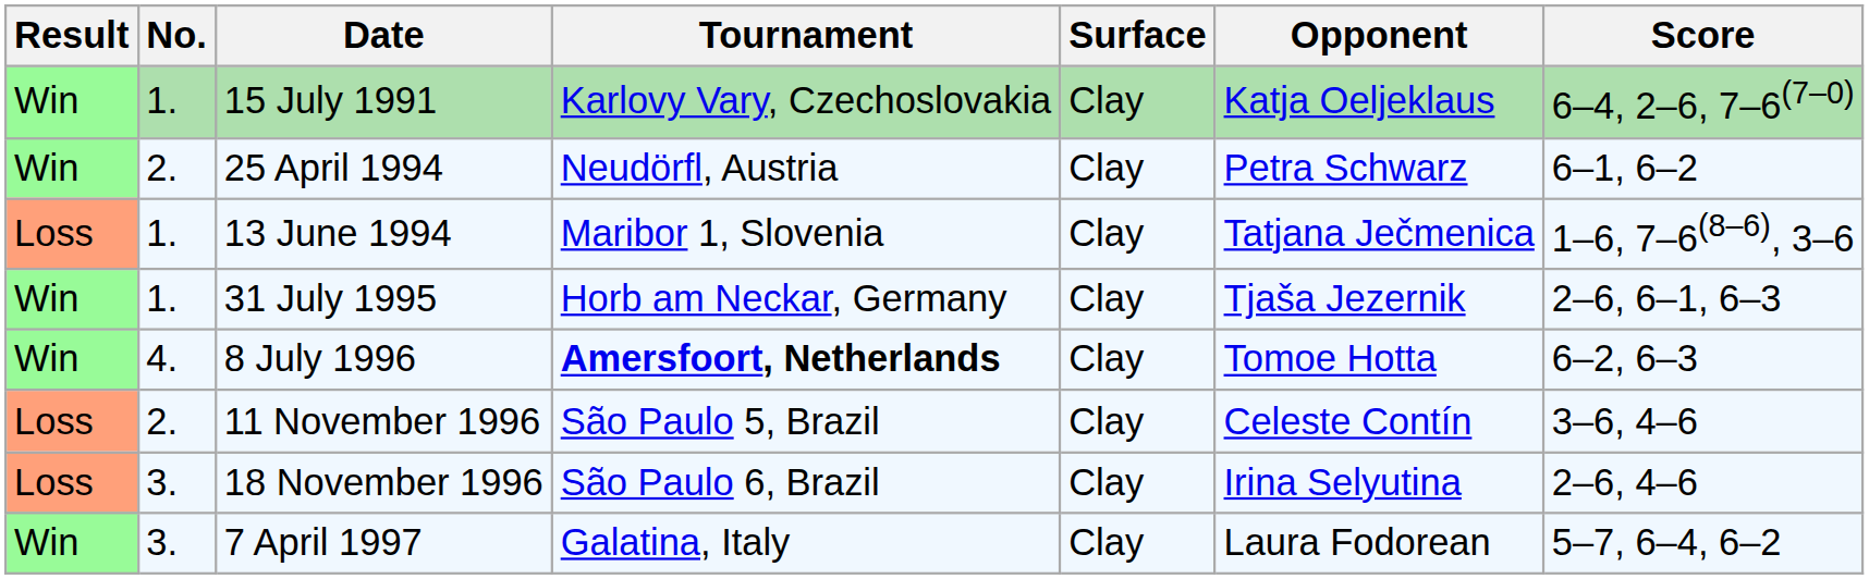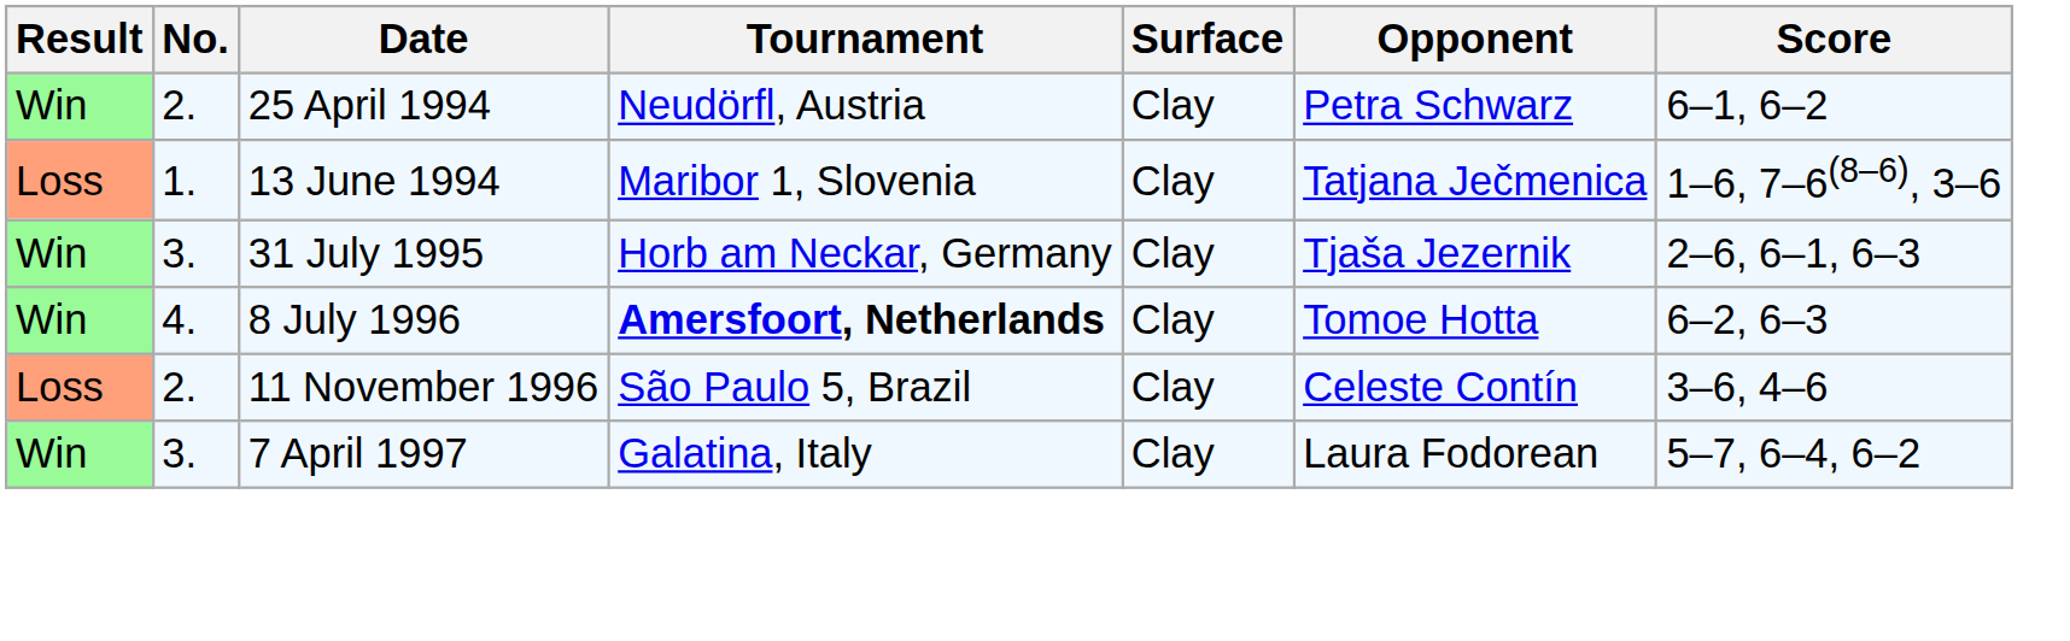 <table class="sortable wikitable" style=font-size:97%>
 <tr>
 <th>Result</th>
 <th>No.</th>
 <th>Date</th>
 <th>Tournament</th>
 <th>Surface</th>
 <th>Opponent</th>
 <th>Score</th>
-</tr>
-<tr style="background:#addfad;">
-<td style="background:#98fb98;">Win</td>
-<td>1.</td>
-<td>15 July 1991</td>
-<td><a href='#'>Karlovy Vary</a>, Czechoslovakia</td>
-<td>Clay</td>
-<td> <a href='#'>Katja Oeljeklaus</a></td>
-<td>6–4, 2–6, 7–6<sup>(7–0)</sup></td>
 </tr>
 <tr style="background:#f0f8ff;">
 <td style="background:#98fb98;">Win</td>
 <td>2.</td>
 <td>25 April 1994</td>
 <td><a href='#'>Neudörfl</a>, Austria</td>
 <td>Clay</td>
 <td> <a href='#'>Petra Schwarz</a></td>
 <td>6–1, 6–2</td>
 </tr>
 <tr style="background:#f0f8ff;">
 <td style="background:#ffa07a;">Loss</td>
 <td>1.</td>
 <td>13 June 1994</td>
 <td><a href='#'>Maribor</a> 1, Slovenia</td>
 <td>Clay</td>
 <td> <a href='#'>Tatjana Ječmenica</a></td>
 <td>1–6, 7–6<sup>(8–6)</sup>, 3–6</td>
 </tr>
 <tr style="background:#f0f8ff;">
 <td style="background:#98fb98;">Win</td>
-<td>1.</td>
+<td>3.</td>
 <td>31 July 1995</td>
 <td><a href='#'>Horb am Neckar</a>, Germany</td>
 <td>Clay</td>
 <td> <a href='#'>Tjaša Jezernik</a></td>
 <td>2–6, 6–1, 6–3</td>
 </tr>
 <tr style="background:#f0f8ff;">
 <td style="background:#98fb98;">Win</td>
 <td>4.</td>
 <td>8 July 1996</td>
 <td><strong><a href='#'>Amersfoort</a>, Netherlands</strong></td>
 <td>Clay</td>
 <td> <a href='#'>Tomoe Hotta</a></td>
 <td>6–2, 6–3</td>
 </tr>
 <tr style="background:#f0f8ff;">
 <td style="background:#ffa07a;">Loss</td>
 <td>2.</td>
 <td>11 November 1996</td>
 <td><a href='#'>São Paulo</a> 5, Brazil</td>
 <td>Clay</td>
 <td> <a href='#'>Celeste Contín</a></td>
 <td>3–6, 4–6</td>
 </tr>
 <tr style="background:#f0f8ff;">
-<td style="background:#ffa07a;">Loss</td>
-<td>3.</td>
-<td>18 November 1996</td>
-<td><a href='#'>São Paulo</a> 6, Brazil</td>
-<td>Clay</td>
-<td> <a href='#'>Irina Selyutina</a></td>
-<td>2–6, 4–6</td>
-</tr>
-<tr style="background:#f0f8ff;">
 <td style="background:#98fb98;">Win</td>
 <td>3.</td>
 <td>7 April 1997</td>
 <td><a href='#'>Galatina</a>, Italy</td>
 <td>Clay</td>
 <td> Laura Fodorean</td>
 <td>5–7, 6–4, 6–2</td>
 </tr>
 </table>
